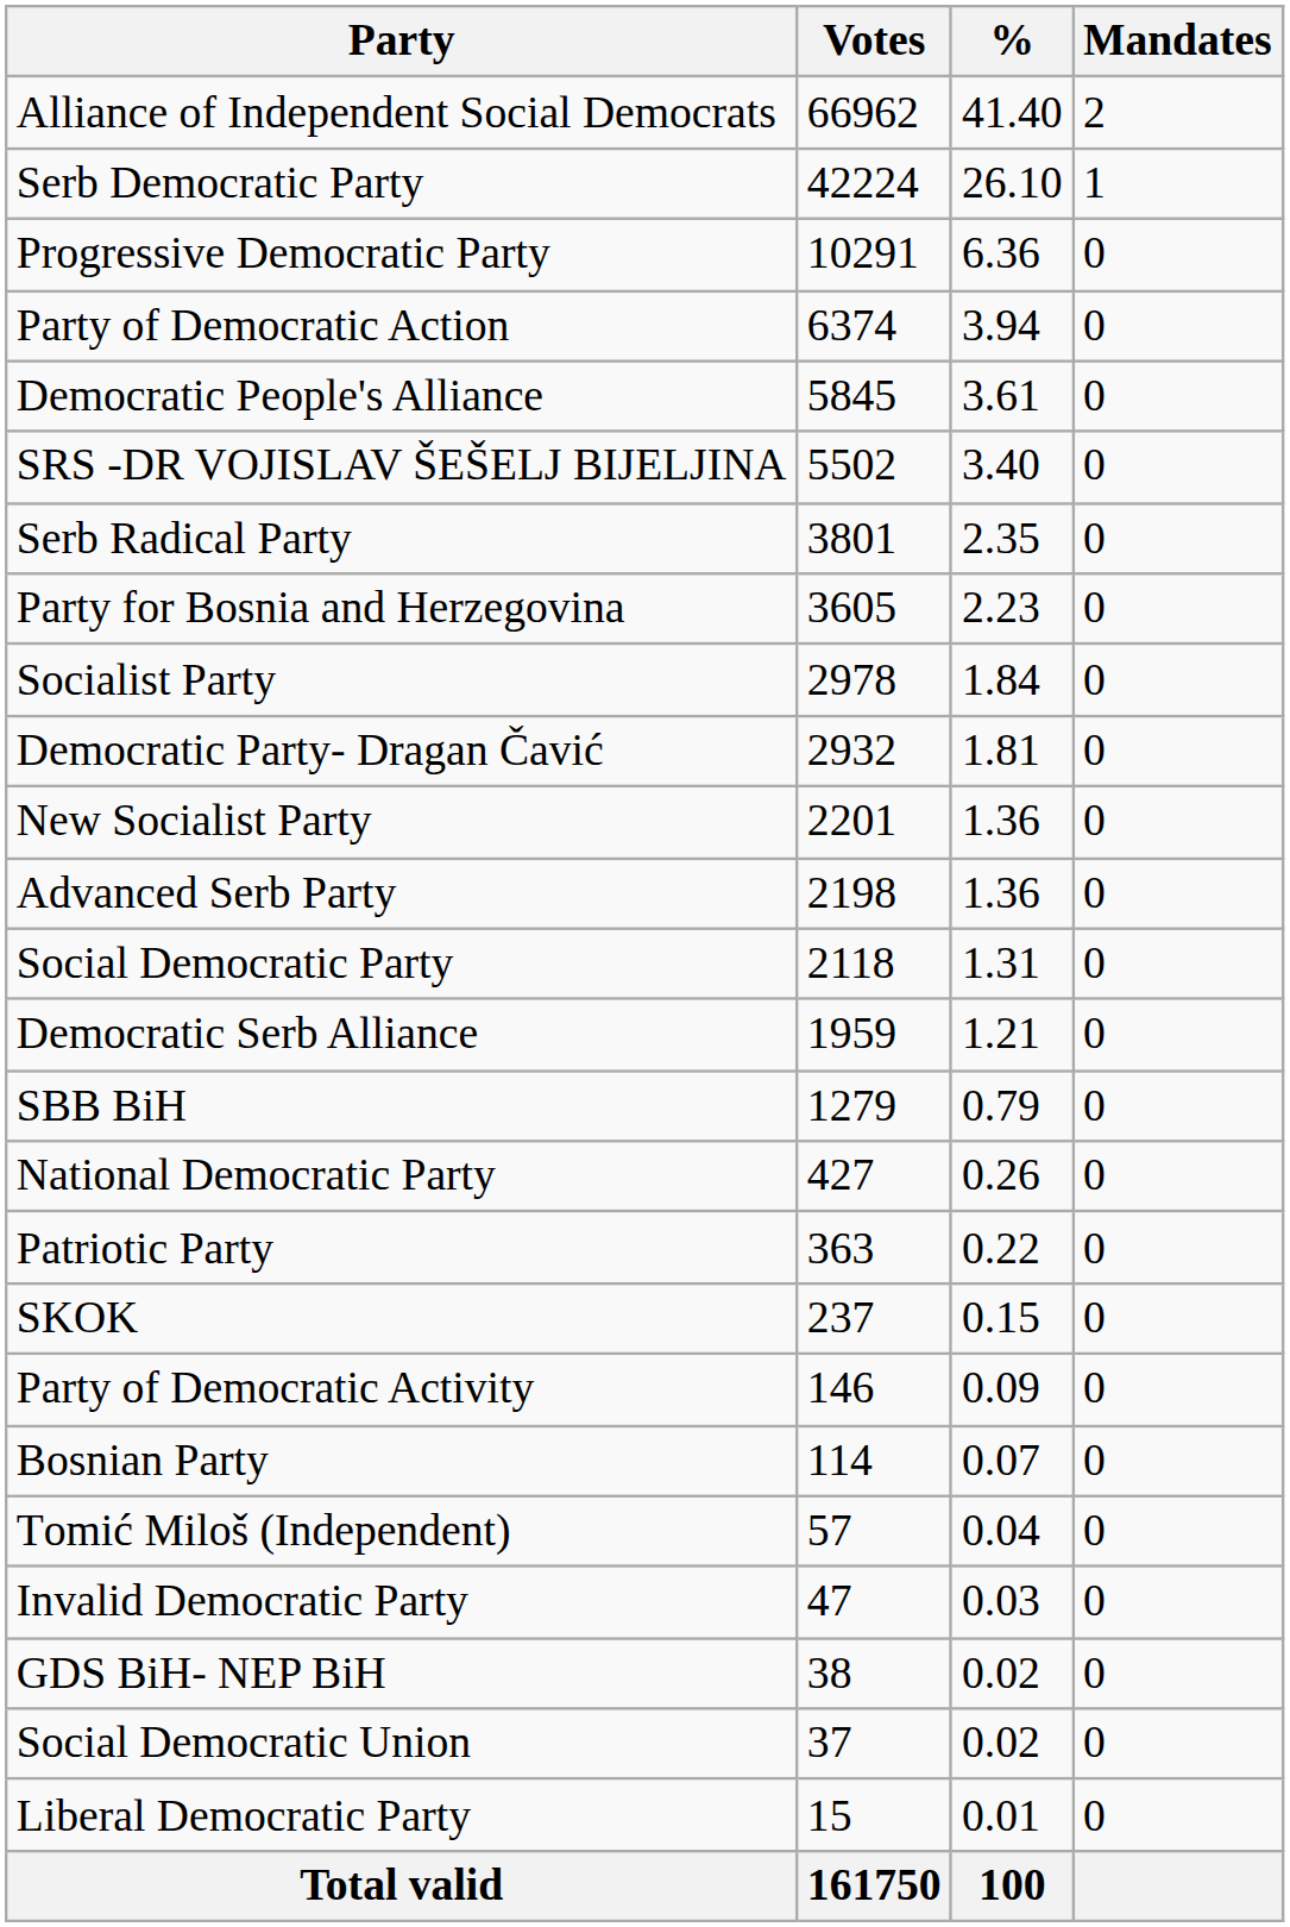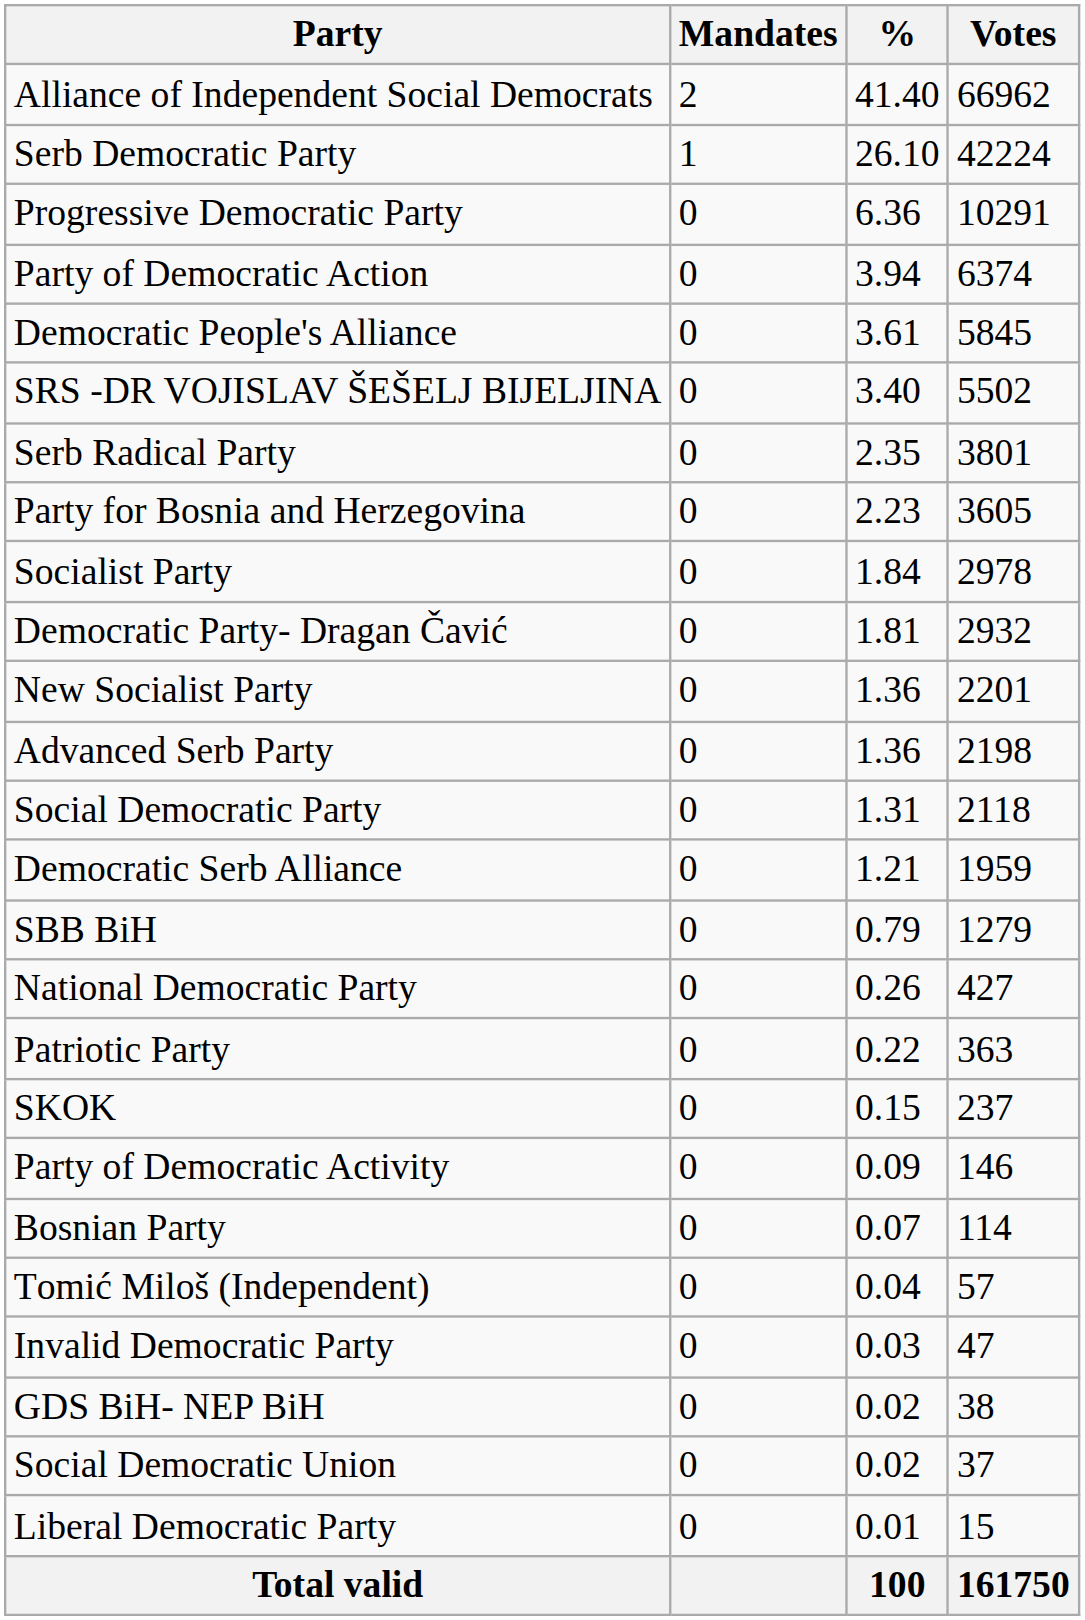 <table class="wikitable" style ="text-align: left">
 <tr>
 <th>Party</th>
+<th>Mandates</th>
+<th>%</th>
 <th>Votes</th>
-<th>%</th>
-<th>Mandates</th>
 </tr>
 <tr>
 <td>Alliance of Independent Social Democrats</td>
+<td>2</td>
+<td>41.40</td>
 <td>66962</td>
-<td>41.40</td>
-<td>2</td>
 </tr>
 <tr>
 <td>Serb Democratic Party</td>
+<td>1</td>
+<td>26.10</td>
 <td>42224</td>
-<td>26.10</td>
-<td>1</td>
 </tr>
 <tr>
 <td>Progressive Democratic Party</td>
+<td>0</td>
+<td>6.36</td>
 <td>10291</td>
-<td>6.36</td>
-<td>0</td>
 </tr>
 <tr>
 <td>Party of Democratic Action</td>
+<td>0</td>
+<td>3.94</td>
 <td>6374</td>
-<td>3.94</td>
-<td>0</td>
 </tr>
 <tr>
 <td>Democratic People's Alliance</td>
+<td>0</td>
+<td>3.61</td>
 <td>5845</td>
-<td>3.61</td>
-<td>0</td>
 </tr>
 <tr>
 <td>SRS -DR VOJISLAV ŠEŠELJ BIJELJINA</td>
+<td>0</td>
+<td>3.40</td>
 <td>5502</td>
-<td>3.40</td>
-<td>0</td>
 </tr>
 <tr>
 <td>Serb Radical Party</td>
+<td>0</td>
+<td>2.35</td>
 <td>3801</td>
-<td>2.35</td>
-<td>0</td>
 </tr>
 <tr>
 <td>Party for Bosnia and Herzegovina</td>
+<td>0</td>
+<td>2.23</td>
 <td>3605</td>
-<td>2.23</td>
-<td>0</td>
 </tr>
 <tr>
 <td>Socialist Party</td>
+<td>0</td>
+<td>1.84</td>
 <td>2978</td>
-<td>1.84</td>
-<td>0</td>
 </tr>
 <tr>
 <td>Democratic Party- Drаgаn Čаvić</td>
+<td>0</td>
+<td>1.81</td>
 <td>2932</td>
-<td>1.81</td>
-<td>0</td>
 </tr>
 <tr>
 <td>New Socialist Party</td>
+<td>0</td>
+<td>1.36</td>
 <td>2201</td>
-<td>1.36</td>
-<td>0</td>
 </tr>
 <tr>
 <td>Advanced Serb Party</td>
+<td>0</td>
+<td>1.36</td>
 <td>2198</td>
-<td>1.36</td>
-<td>0</td>
 </tr>
 <tr>
 <td>Social Democratic Party</td>
+<td>0</td>
+<td>1.31</td>
 <td>2118</td>
-<td>1.31</td>
-<td>0</td>
 </tr>
 <tr>
 <td>Democratic Serb Alliance</td>
+<td>0</td>
+<td>1.21</td>
 <td>1959</td>
-<td>1.21</td>
-<td>0</td>
 </tr>
 <tr>
 <td>SBB BiH</td>
+<td>0</td>
+<td>0.79</td>
 <td>1279</td>
-<td>0.79</td>
-<td>0</td>
 </tr>
 <tr>
 <td>National Democratic Party</td>
+<td>0</td>
+<td>0.26</td>
 <td>427</td>
-<td>0.26</td>
-<td>0</td>
 </tr>
 <tr>
 <td>Patriotic Party</td>
+<td>0</td>
+<td>0.22</td>
 <td>363</td>
-<td>0.22</td>
-<td>0</td>
 </tr>
 <tr>
 <td>SKOK</td>
+<td>0</td>
+<td>0.15</td>
 <td>237</td>
-<td>0.15</td>
-<td>0</td>
 </tr>
 <tr>
 <td>Party of Democratic Activity</td>
+<td>0</td>
+<td>0.09</td>
 <td>146</td>
-<td>0.09</td>
-<td>0</td>
 </tr>
 <tr>
 <td>Bosnian Party</td>
+<td>0</td>
+<td>0.07</td>
 <td>114</td>
-<td>0.07</td>
-<td>0</td>
 </tr>
 <tr>
 <td>Tоmić Milоš (Independent)</td>
+<td>0</td>
+<td>0.04</td>
 <td>57</td>
-<td>0.04</td>
-<td>0</td>
 </tr>
 <tr>
 <td>Invalid Democratic Party</td>
+<td>0</td>
+<td>0.03</td>
 <td>47</td>
-<td>0.03</td>
-<td>0</td>
 </tr>
 <tr>
 <td>GDS BiH- NEP BiH</td>
+<td>0</td>
+<td>0.02</td>
 <td>38</td>
-<td>0.02</td>
-<td>0</td>
 </tr>
 <tr>
 <td>Social Democratic Union</td>
+<td>0</td>
+<td>0.02</td>
 <td>37</td>
-<td>0.02</td>
-<td>0</td>
 </tr>
 <tr>
 <td>Liberal Democratic Party</td>
+<td>0</td>
+<td>0.01</td>
 <td>15</td>
-<td>0.01</td>
-<td>0</td>
 </tr>
 <tr>
 <th>Total valid</th>
+<th></th>
+<th>100</th>
 <th>161750</th>
-<th>100</th>
-<th></th>
 </tr>
 </table>
